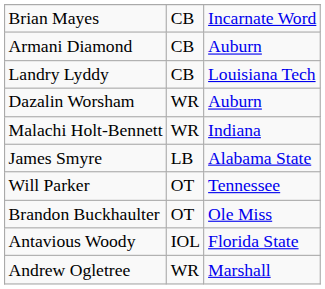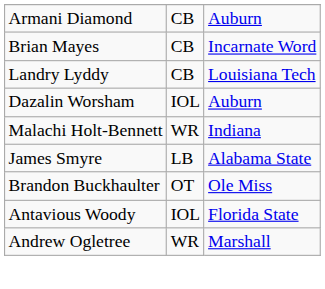 <table class="wikitable">
 <tr>
+</tr>
+<tr>
+<td>Armani Diamond</td>
+<td>CB</td>
+<td><a href='#'>Auburn</a></td>
 </tr>
 <tr>
 <td>Brian Mayes</td>
 <td>CB</td>
 <td><a href='#'>Incarnate Word</a></td>
-</tr>
-<tr>
-<td>Armani Diamond</td>
-<td>CB</td>
-<td><a href='#'>Auburn</a></td>
 </tr>
 <tr>
 <td>Landry Lyddy</td>
 <td>CB</td>
 <td><a href='#'>Louisiana Tech</a></td>
 </tr>
 <tr>
 <td>Dazalin Worsham</td>
-<td>WR</td>
+<td>IOL</td>
 <td><a href='#'>Auburn</a></td>
 </tr>
 <tr>
 <td>Malachi Holt-Bennett</td>
 <td>WR</td>
 <td><a href='#'>Indiana</a></td>
 </tr>
 <tr>
 <td>James Smyre</td>
 <td>LB</td>
 <td><a href='#'>Alabama State</a></td>
-</tr>
-<tr>
-<td>Will Parker</td>
-<td>OT</td>
-<td><a href='#'>Tennessee</a></td>
 </tr>
 <tr>
 <td>Brandon Buckhaulter</td>
 <td>OT</td>
 <td><a href='#'>Ole Miss</a></td>
 </tr>
 <tr>
 <td>Antavious Woody</td>
 <td>IOL</td>
 <td><a href='#'>Florida State</a></td>
 </tr>
 <tr>
 <td>Andrew Ogletree</td>
 <td>WR</td>
 <td><a href='#'>Marshall</a></td>
 </tr>
 </table>
